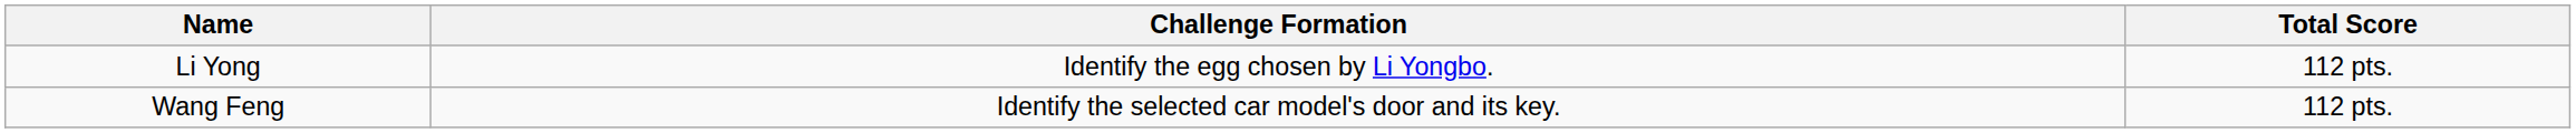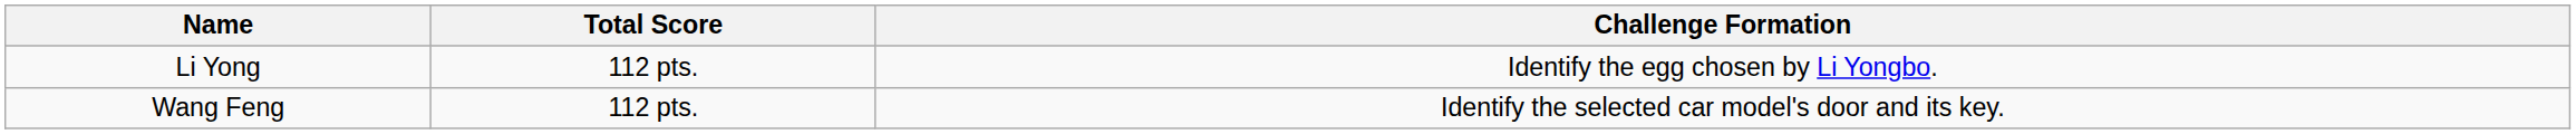 <table class="wikitable" style="width:80%; text-align:center">
 <tr>
 <th>Name</th>
+<th>Total Score</th>
 <th>Challenge Formation</th>
-<th>Total Score</th>
 </tr>
 <tr>
 <td>Li Yong</td>
+<td>112 pts.</td>
 <td>Identify the egg chosen by <a href='#'>Li Yongbo</a>.</td>
-<td>112 pts.</td>
 </tr>
 <tr>
 <td>Wang Feng</td>
+<td>112 pts.</td>
 <td>Identify the selected car model's door and its key.</td>
-<td>112 pts.</td>
 </tr>
 </table>
